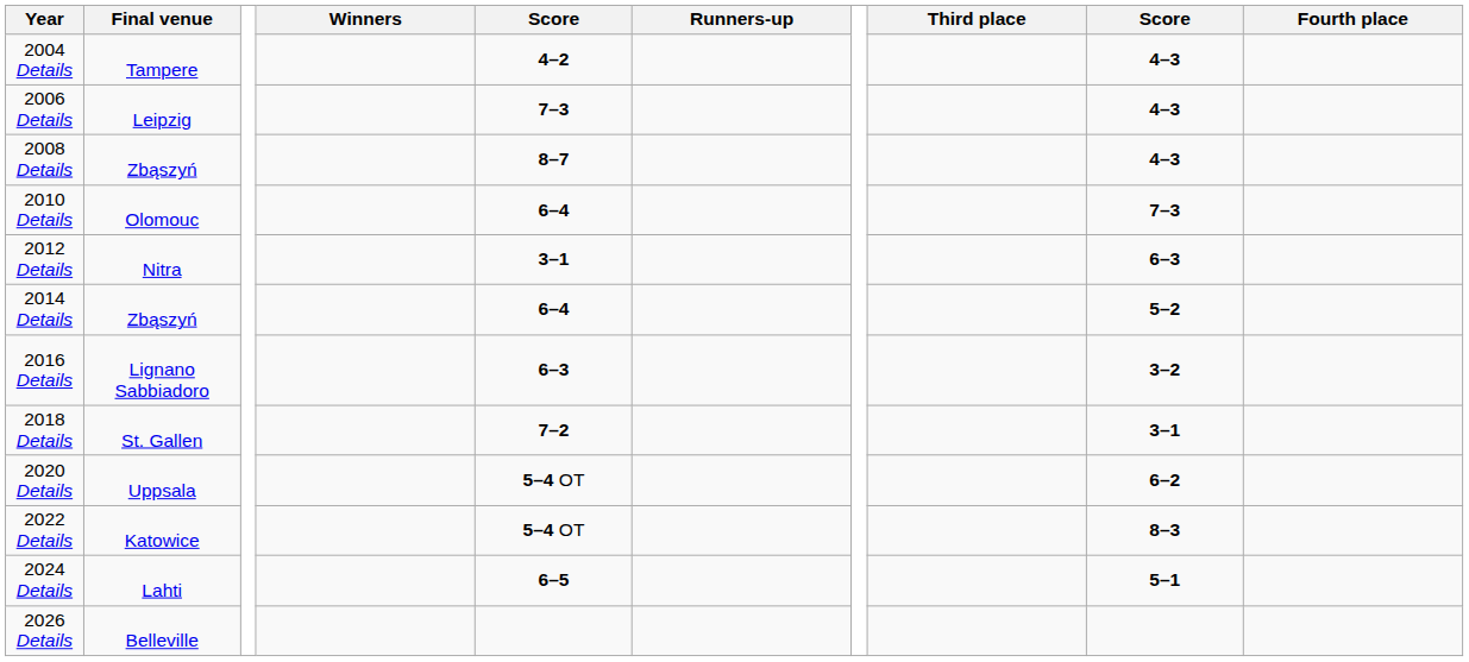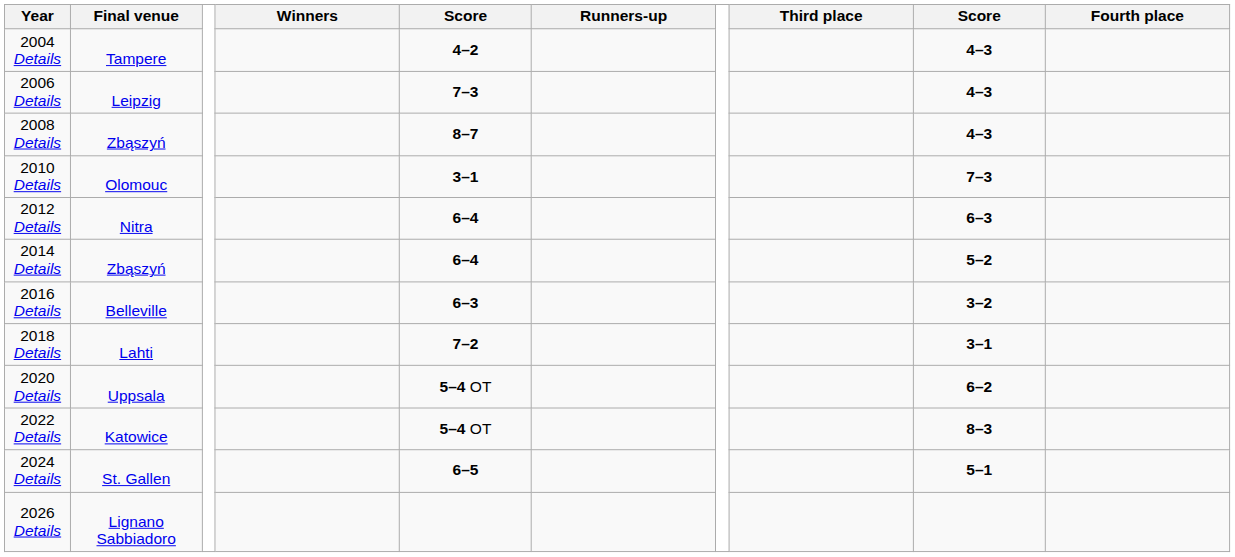 <table class="wikitable" style="text-align:center; width:100%">
 <tr>
 <th width=5%>Year</th>
 <th width=10%>Final venue</th>
 <th rowspan="13" style="width:1%; background:#fff;"></th>
 <th width=14%>Winners</th>
 <th width=10%>Score</th>
 <th width=14%>Runners-up</th>
 <th rowspan="13" style="width:1%; background:#fff;"></th>
 <th width=14%>Third place</th>
 <th width=10%>Score</th>
 <th width=14%>Fourth place</th>
 </tr>
 <tr>
 <td>2004 <br> <em><a href='#'>Details</a></em></td>
 <td> <br> <a href='#'>Tampere</a></td>
 <td></td>
 <td><strong>4–2</strong></td>
 <td></td>
 <td></td>
 <td><strong>4–3</strong></td>
 <td></td>
 </tr>
 <tr>
 <td>2006 <br> <em><a href='#'>Details</a></em></td>
 <td> <br> <a href='#'>Leipzig</a></td>
 <td></td>
 <td><strong>7–3</strong></td>
 <td></td>
 <td></td>
 <td><strong>4–3</strong></td>
 <td></td>
 </tr>
 <tr>
 <td>2008 <br> <em><a href='#'>Details</a></em></td>
 <td> <br> <a href='#'>Zbąszyń</a></td>
 <td></td>
 <td><strong>8–7</strong> </td>
 <td></td>
 <td></td>
 <td><strong>4–3</strong></td>
 <td></td>
 </tr>
 <tr>
 <td>2010 <br> <em><a href='#'>Details</a></em></td>
 <td> <br> <a href='#'>Olomouc</a></td>
 <td></td>
-<td><strong>6–4</strong></td>
+<td><strong>3–1</strong></td>
 <td></td>
 <td></td>
 <td><strong>7–3</strong></td>
 <td></td>
 </tr>
 <tr>
 <td>2012 <br> <em><a href='#'>Details</a></em></td>
 <td> <br> <a href='#'>Nitra</a></td>
 <td></td>
-<td><strong>3–1</strong></td>
+<td><strong>6–4</strong></td>
 <td></td>
 <td></td>
 <td><strong>6–3</strong></td>
 <td></td>
 </tr>
 <tr>
 <td>2014 <br> <em><a href='#'>Details</a></em></td>
 <td> <br> <a href='#'>Zbąszyń</a></td>
 <td></td>
 <td><strong>6–4</strong></td>
 <td></td>
 <td></td>
 <td><strong>5–2</strong></td>
 <td></td>
 </tr>
 <tr>
 <td>2016 <br> <em><a href='#'>Details</a></em></td>
-<td> <br> <a href='#'>Lignano Sabbiadoro</a></td>
+<td> <br> <a href='#'>Belleville</a></td>
 <td></td>
 <td><strong>6–3</strong></td>
 <td></td>
 <td></td>
 <td><strong>3–2</strong></td>
 <td></td>
 </tr>
 <tr>
 <td>2018 <br> <em><a href='#'>Details</a></em></td>
-<td> <br> <a href='#'>St. Gallen</a></td>
+<td> <br> <a href='#'>Lahti</a></td>
 <td></td>
 <td><strong>7–2</strong></td>
 <td></td>
 <td></td>
 <td><strong>3–1</strong></td>
 <td></td>
 </tr>
 <tr>
 <td>2020 <br> <em><a href='#'>Details</a></em></td>
 <td> <br> <a href='#'>Uppsala</a></td>
 <td></td>
 <td><strong>5–4</strong> OT</td>
 <td></td>
 <td></td>
 <td><strong>6–2</strong></td>
 <td></td>
 </tr>
 <tr>
 <td>2022 <br> <em><a href='#'>Details</a></em></td>
 <td> <br> <a href='#'>Katowice</a></td>
 <td></td>
 <td><strong>5–4</strong> OT</td>
 <td></td>
 <td></td>
 <td><strong>8–3</strong></td>
 <td></td>
 </tr>
 <tr>
 <td>2024 <br> <em><a href='#'>Details</a></em></td>
-<td> <br> <a href='#'>Lahti</a></td>
+<td> <br> <a href='#'>St. Gallen</a></td>
 <td></td>
 <td><strong>6–5</strong></td>
 <td></td>
 <td></td>
 <td><strong>5–1</strong></td>
 <td></td>
 </tr>
 <tr>
 <td>2026 <br> <em><a href='#'>Details</a></em></td>
-<td> <br> <a href='#'>Belleville</a></td>
+<td> <br> <a href='#'>Lignano Sabbiadoro</a></td>
 <td></td>
 <td></td>
 <td></td>
 <td></td>
 <td></td>
 <td></td>
 </tr>
 </table>
